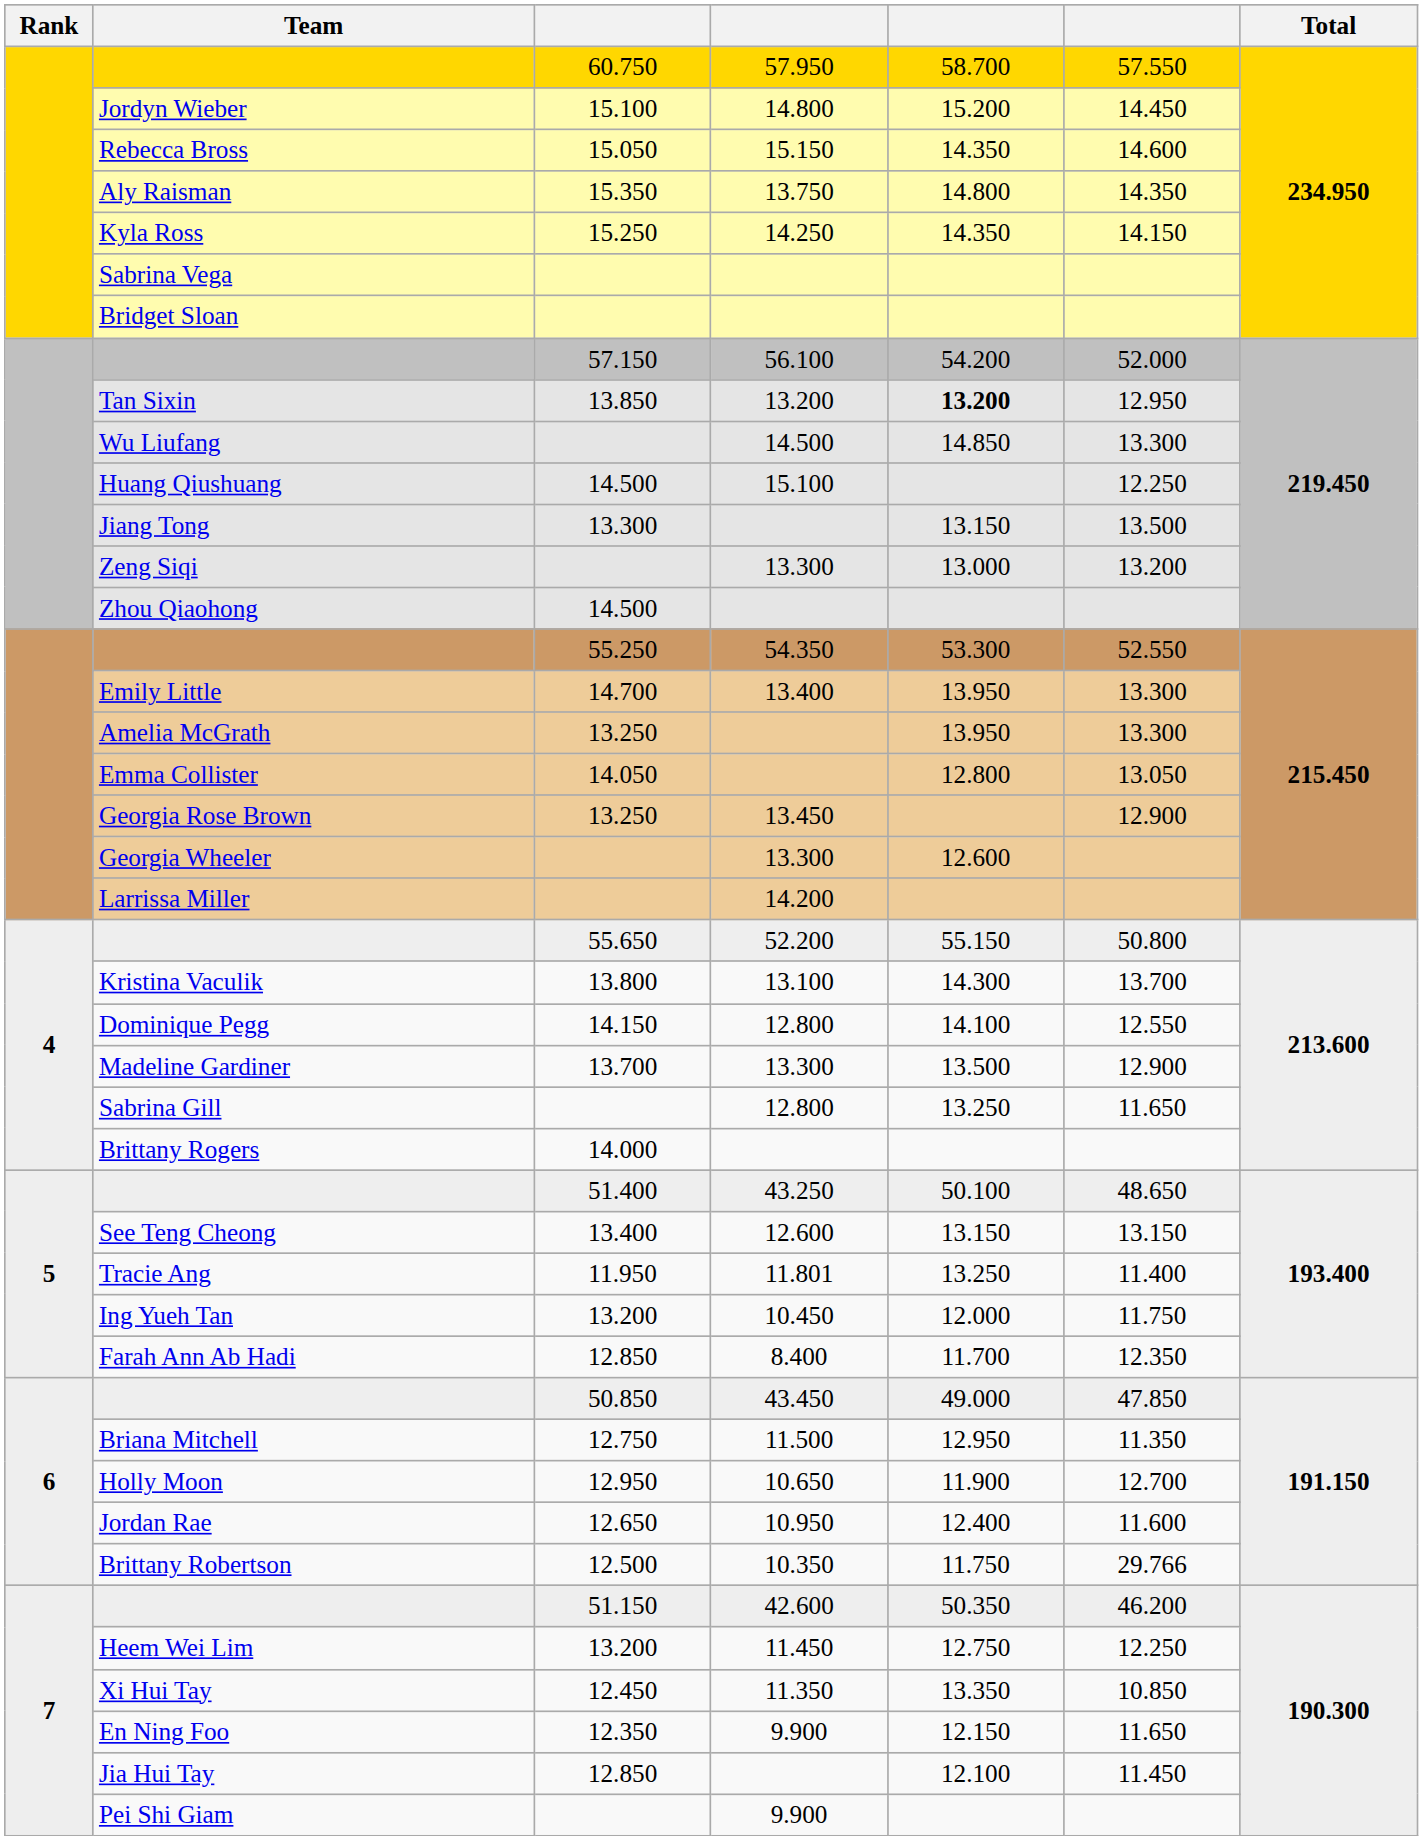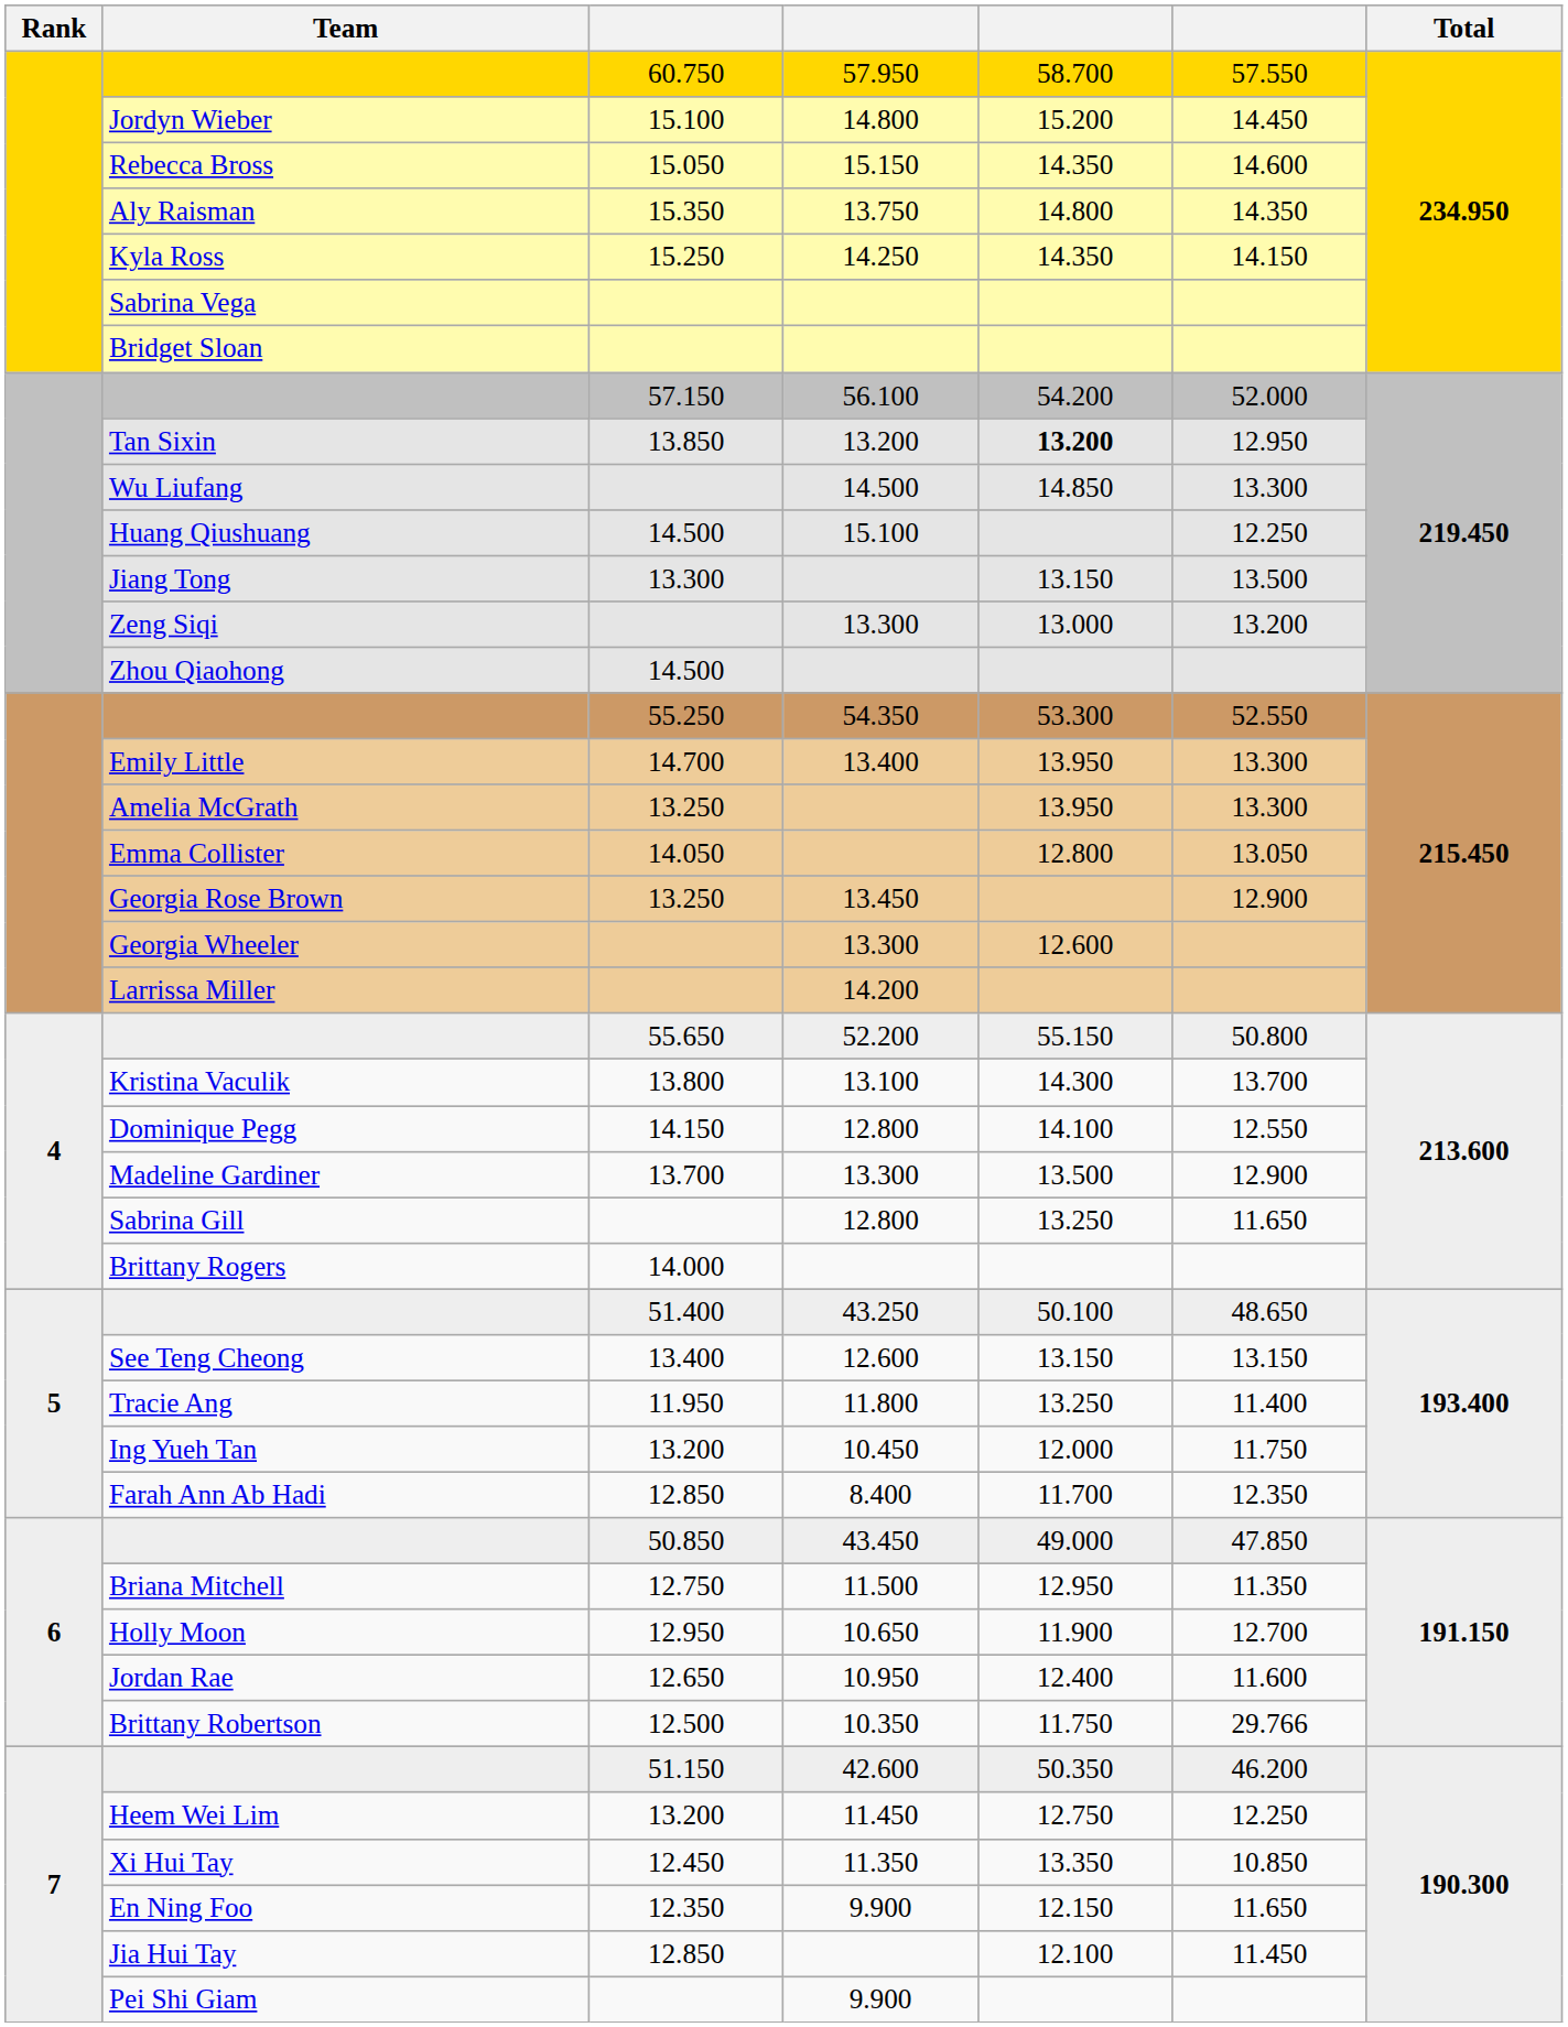 <table class="wikitable" style="text-align:center; font-size:95%">
 <tr>
 <th width="5%">Rank</th>
 <th width="25%">Team</th>
 <th width="10%"></th>
 <th width="10%"></th>
 <th width="10%"></th>
 <th width="10%"></th>
 <th width="10%">Total</th>
 </tr>
 <tr bgcolor=gold>
 <td rowspan=7></td>
 <td align="left"><strong></strong></td>
 <td>60.750</td>
 <td>57.950</td>
 <td>58.700</td>
 <td>57.550</td>
 <td rowspan=7><strong>234.950</strong></td>
 </tr>
 <tr bgcolor=fffcaf>
 <td align="left"><a href='#'>Jordyn Wieber</a></td>
 <td>15.100</td>
 <td>14.800</td>
 <td>15.200</td>
 <td>14.450</td>
 </tr>
 <tr bgcolor=fffcaf>
 <td align="left"><a href='#'>Rebecca Bross</a></td>
 <td>15.050</td>
 <td>15.150</td>
 <td>14.350</td>
 <td>14.600</td>
 </tr>
 <tr bgcolor=fffcaf>
 <td align="left"><a href='#'>Aly Raisman</a></td>
 <td>15.350</td>
 <td>13.750</td>
 <td>14.800</td>
 <td>14.350</td>
 </tr>
 <tr bgcolor=fffcaf>
 <td align="left"><a href='#'>Kyla Ross</a></td>
 <td>15.250</td>
 <td>14.250</td>
 <td>14.350</td>
 <td>14.150</td>
 </tr>
 <tr bgcolor=fffcaf>
 <td align="left"><a href='#'>Sabrina Vega</a></td>
 <td></td>
 <td></td>
 <td></td>
 <td></td>
 </tr>
 <tr bgcolor=fffcaf>
 <td align="left"><a href='#'>Bridget Sloan</a></td>
 <td></td>
 <td></td>
 <td></td>
 <td></td>
 </tr>
 <tr bgcolor=silver>
 <td rowspan=7></td>
 <td align="left"><strong></strong></td>
 <td>57.150</td>
 <td>56.100</td>
 <td>54.200</td>
 <td>52.000</td>
 <td rowspan=7><strong>219.450</strong></td>
 </tr>
 <tr bgcolor=e5e5e5>
 <td align="left"><a href='#'>Tan Sixin</a></td>
 <td>13.850</td>
 <td>13.200</td>
 <td><strong>13.200</strong></td>
 <td>12.950</td>
 </tr>
 <tr bgcolor=e5e5e5>
 <td align="left"><a href='#'>Wu Liufang</a></td>
 <td></td>
 <td>14.500</td>
 <td>14.850</td>
 <td>13.300</td>
 </tr>
 <tr bgcolor=e5e5e5>
 <td align="left"><a href='#'>Huang Qiushuang</a></td>
 <td>14.500</td>
 <td>15.100</td>
 <td></td>
 <td>12.250</td>
 </tr>
 <tr bgcolor=e5e5e5>
 <td align="left"><a href='#'>Jiang Tong</a></td>
 <td>13.300</td>
 <td></td>
 <td>13.150</td>
 <td>13.500</td>
 </tr>
 <tr bgcolor=e5e5e5>
 <td align="left"><a href='#'>Zeng Siqi</a></td>
 <td></td>
 <td>13.300</td>
 <td>13.000</td>
 <td>13.200</td>
 </tr>
 <tr bgcolor=e5e5e5>
 <td align="left"><a href='#'>Zhou Qiaohong</a></td>
 <td>14.500</td>
 <td></td>
 <td></td>
 <td></td>
 </tr>
 <tr bgcolor=cc9966>
 <td rowspan=7></td>
 <td align="left"><strong></strong></td>
 <td>55.250</td>
 <td>54.350</td>
 <td>53.300</td>
 <td>52.550</td>
 <td rowspan=7><strong>215.450</strong></td>
 </tr>
 <tr bgcolor=eecc99>
 <td align="left"><a href='#'>Emily Little</a></td>
 <td>14.700</td>
 <td>13.400</td>
 <td>13.950</td>
 <td>13.300</td>
 </tr>
 <tr bgcolor=eecc99>
 <td align="left"><a href='#'>Amelia McGrath</a></td>
 <td>13.250</td>
 <td></td>
 <td>13.950</td>
 <td>13.300</td>
 </tr>
 <tr bgcolor=eecc99>
 <td align="left"><a href='#'>Emma Collister</a></td>
 <td>14.050</td>
 <td></td>
 <td>12.800</td>
 <td>13.050</td>
 </tr>
 <tr bgcolor=eecc99>
 <td align="left"><a href='#'>Georgia Rose Brown</a></td>
 <td>13.250</td>
 <td>13.450</td>
 <td></td>
 <td>12.900</td>
 </tr>
 <tr bgcolor=eecc99>
 <td align="left"><a href='#'>Georgia Wheeler</a></td>
 <td></td>
 <td>13.300</td>
 <td>12.600</td>
 <td></td>
 </tr>
 <tr bgcolor=eecc99>
 <td align="left"><a href='#'>Larrissa Miller</a></td>
 <td></td>
 <td>14.200</td>
 <td></td>
 <td></td>
 </tr>
 <tr bgcolor=eeeeee>
 <td rowspan=6><strong>4</strong></td>
 <td align="left"><strong></strong></td>
 <td>55.650</td>
 <td>52.200</td>
 <td>55.150</td>
 <td>50.800</td>
 <td rowspan=6><strong>213.600</strong></td>
 </tr>
 <tr>
 <td align="left"><a href='#'>Kristina Vaculik</a></td>
 <td>13.800</td>
 <td>13.100</td>
 <td>14.300</td>
 <td>13.700</td>
 </tr>
 <tr>
 <td align="left"><a href='#'>Dominique Pegg</a></td>
 <td>14.150</td>
 <td>12.800</td>
 <td>14.100</td>
 <td>12.550</td>
 </tr>
 <tr>
 <td align="left"><a href='#'>Madeline Gardiner</a></td>
 <td>13.700</td>
 <td>13.300</td>
 <td>13.500</td>
 <td>12.900</td>
 </tr>
 <tr>
 <td align="left"><a href='#'>Sabrina Gill</a></td>
 <td></td>
 <td>12.800</td>
 <td>13.250</td>
 <td>11.650</td>
 </tr>
 <tr>
 <td align="left"><a href='#'>Brittany Rogers</a></td>
 <td>14.000</td>
 <td></td>
 <td></td>
 <td></td>
 </tr>
 <tr bgcolor=eeeeee>
 <td rowspan=5><strong>5</strong></td>
 <td align="left"><strong></strong></td>
 <td>51.400</td>
 <td>43.250</td>
 <td>50.100</td>
 <td>48.650</td>
 <td rowspan=5><strong>193.400</strong></td>
 </tr>
 <tr>
 <td align="left"><a href='#'>See Teng Cheong</a></td>
 <td>13.400</td>
 <td>12.600</td>
 <td>13.150</td>
 <td>13.150</td>
 </tr>
 <tr>
 <td align="left"><a href='#'>Tracie Ang</a></td>
 <td>11.950</td>
-<td>11.801</td>
+<td>11.800</td>
 <td>13.250</td>
 <td>11.400</td>
 </tr>
 <tr>
 <td align="left"><a href='#'>Ing Yueh Tan</a></td>
 <td>13.200</td>
 <td>10.450</td>
 <td>12.000</td>
 <td>11.750</td>
 </tr>
 <tr>
 <td align="left"><a href='#'>Farah Ann Ab Hadi</a></td>
 <td>12.850</td>
 <td>8.400</td>
 <td>11.700</td>
 <td>12.350</td>
 </tr>
 <tr bgcolor=eeeeee>
 <td rowspan=5><strong>6</strong></td>
 <td align="left"><strong></strong></td>
 <td>50.850</td>
 <td>43.450</td>
 <td>49.000</td>
 <td>47.850</td>
 <td rowspan=5><strong>191.150</strong></td>
 </tr>
 <tr>
 <td align="left"><a href='#'>Briana Mitchell</a></td>
 <td>12.750</td>
 <td>11.500</td>
 <td>12.950</td>
 <td>11.350</td>
 </tr>
 <tr>
 <td align="left"><a href='#'>Holly Moon</a></td>
 <td>12.950</td>
 <td>10.650</td>
 <td>11.900</td>
 <td>12.700</td>
 </tr>
 <tr>
 <td align="left"><a href='#'>Jordan Rae</a></td>
 <td>12.650</td>
 <td>10.950</td>
 <td>12.400</td>
 <td>11.600</td>
 </tr>
 <tr>
 <td align="left"><a href='#'>Brittany Robertson</a></td>
 <td>12.500</td>
 <td>10.350</td>
 <td>11.750</td>
 <td>29.766</td>
 </tr>
 <tr bgcolor=eeeeee>
 <td rowspan=6><strong>7</strong></td>
 <td align="left"><strong></strong></td>
 <td>51.150</td>
 <td>42.600</td>
 <td>50.350</td>
 <td>46.200</td>
 <td rowspan=6><strong>190.300</strong></td>
 </tr>
 <tr>
 <td align="left"><a href='#'>Heem Wei Lim</a></td>
 <td>13.200</td>
 <td>11.450</td>
 <td>12.750</td>
 <td>12.250</td>
 </tr>
 <tr>
 <td align="left"><a href='#'>Xi Hui Tay</a></td>
 <td>12.450</td>
 <td>11.350</td>
 <td>13.350</td>
 <td>10.850</td>
 </tr>
 <tr>
 <td align="left"><a href='#'>En Ning Foo</a></td>
 <td>12.350</td>
 <td>9.900</td>
 <td>12.150</td>
 <td>11.650</td>
 </tr>
 <tr>
 <td align="left"><a href='#'>Jia Hui Tay</a></td>
 <td>12.850</td>
 <td></td>
 <td>12.100</td>
 <td>11.450</td>
 </tr>
 <tr>
 <td align="left"><a href='#'>Pei Shi Giam</a></td>
 <td></td>
 <td>9.900</td>
 <td></td>
 <td></td>
 </tr>
 </table>
